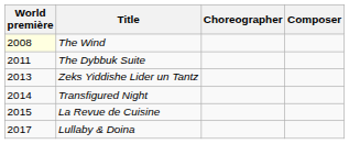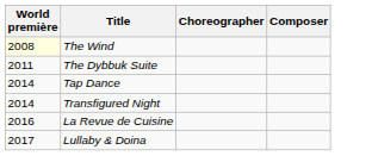 <table class="wikitable sortable">
 <tr>
 <th>World<br>première</th>
 <th>Title</th>
 <th>Choreographer</th>
 <th>Composer</th>
 </tr>
 <tr>
 <td style="background: lightyellow;">2008</td>
 <td data-sort-value="Wind"><em>The Wind</em></td>
 <td></td>
 <td></td>
 </tr>
 <tr>
 <td>2011</td>
 <td data-sort-value="Dybbuk"><em>The Dybbuk Suite</em></td>
 <td></td>
 <td></td>
 </tr>
 <tr>
-<td>2013</td>
-<td><em>Zeks Yiddishe Lider un Tantz</em></td>
+<td>2014</td>
+<td><em>Tap Dance</em></td>
 <td></td>
 <td></td>
 </tr>
 <tr>
 <td>2014</td>
 <td><em>Transfigured Night</em></td>
 <td></td>
 <td></td>
 </tr>
 <tr>
-<td>2015</td>
+<td>2016</td>
 <td data-sort-value="Revue"><em>La Revue de Cuisine</em></td>
 <td></td>
 <td></td>
 </tr>
 <tr>
 <td>2017</td>
 <td><em>Lullaby & Doina</em></td>
 <td></td>
 <td></td>
 </tr>
 </table>
